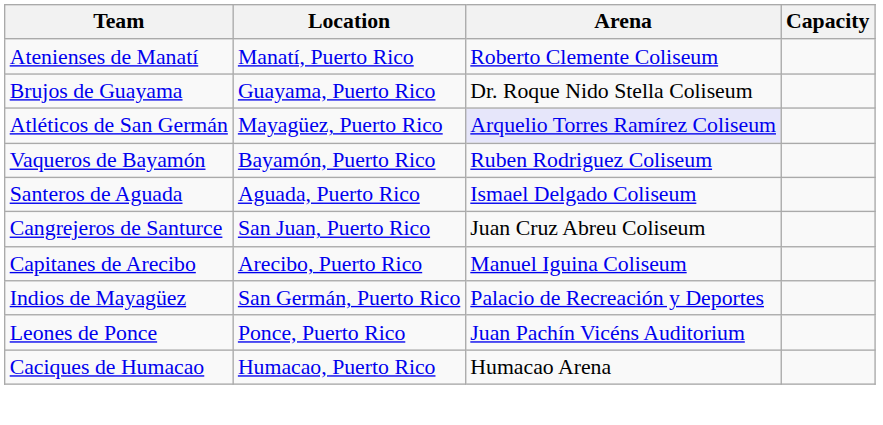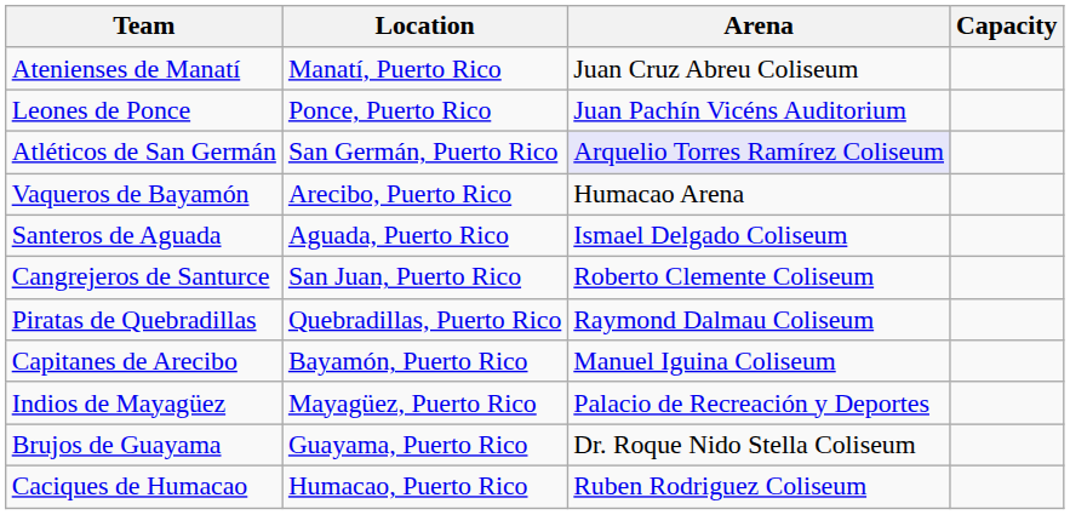 <table class="wikitable sortable">
 <tr>
 <th>Team</th>
 <th>Location</th>
 <th>Arena</th>
 <th>Capacity</th>
 </tr>
 <tr>
 <td><a href='#'>Atenienses de Manatí</a></td>
 <td><a href='#'>Manatí, Puerto Rico</a></td>
-<td><a href='#'>Roberto Clemente Coliseum</a></td>
+<td>Juan Cruz Abreu Coliseum</td>
 <td style="text-align:center;"></td>
 </tr>
 <tr>
-<td><a href='#'>Brujos de Guayama</a></td>
-<td><a href='#'>Guayama, Puerto Rico</a></td>
-<td>Dr. Roque Nido Stella Coliseum</td>
+<td><a href='#'>Leones de Ponce</a></td>
+<td><a href='#'>Ponce, Puerto Rico</a></td>
+<td><a href='#'>Juan Pachín Vicéns Auditorium</a></td>
 <td style="text-align:center;"></td>
 </tr>
 <tr>
 <td><a href='#'>Atléticos de San Germán</a></td>
-<td><a href='#'>Mayagüez, Puerto Rico</a></td>
+<td><a href='#'>San Germán, Puerto Rico</a></td>
 <td style="background: lavender;"><a href='#'>Arquelio Torres Ramírez Coliseum</a></td>
 <td style="text-align:center;"></td>
 </tr>
 <tr>
 <td><a href='#'>Vaqueros de Bayamón</a></td>
-<td><a href='#'>Bayamón, Puerto Rico</a></td>
-<td><a href='#'>Ruben Rodriguez Coliseum</a></td>
+<td><a href='#'>Arecibo, Puerto Rico</a></td>
+<td>Humacao Arena</td>
 <td style="text-align:center;"></td>
 </tr>
 <tr>
 <td><a href='#'>Santeros de Aguada</a></td>
 <td><a href='#'>Aguada, Puerto Rico</a></td>
 <td><a href='#'>Ismael Delgado Coliseum</a></td>
 <td style="text-align:center;"></td>
 </tr>
 <tr>
 <td><a href='#'>Cangrejeros de Santurce</a></td>
 <td><a href='#'>San Juan, Puerto Rico</a></td>
-<td>Juan Cruz Abreu Coliseum</td>
+<td><a href='#'>Roberto Clemente Coliseum</a></td>
+<td style="text-align:center;"></td>
+</tr>
+<tr>
+<td><a href='#'>Piratas de Quebradillas</a></td>
+<td><a href='#'>Quebradillas, Puerto Rico</a></td>
+<td><a href='#'>Raymond Dalmau Coliseum</a></td>
 <td style="text-align:center;"></td>
 </tr>
 <tr>
 <td><a href='#'>Capitanes de Arecibo</a></td>
-<td><a href='#'>Arecibo, Puerto Rico</a></td>
+<td><a href='#'>Bayamón, Puerto Rico</a></td>
 <td><a href='#'>Manuel Iguina Coliseum</a></td>
 <td style="text-align:center;"></td>
 </tr>
 <tr>
 <td><a href='#'>Indios de Mayagüez</a></td>
-<td><a href='#'>San Germán, Puerto Rico</a></td>
+<td><a href='#'>Mayagüez, Puerto Rico</a></td>
 <td><a href='#'>Palacio de Recreación y Deportes</a></td>
 <td style="text-align:center;"></td>
 </tr>
 <tr>
-<td><a href='#'>Leones de Ponce</a></td>
-<td><a href='#'>Ponce, Puerto Rico</a></td>
-<td><a href='#'>Juan Pachín Vicéns Auditorium</a></td>
+<td><a href='#'>Brujos de Guayama</a></td>
+<td><a href='#'>Guayama, Puerto Rico</a></td>
+<td>Dr. Roque Nido Stella Coliseum</td>
 <td style="text-align:center;"></td>
 </tr>
 <tr>
 <td><a href='#'>Caciques de Humacao</a></td>
 <td><a href='#'>Humacao, Puerto Rico</a></td>
-<td>Humacao Arena</td>
+<td><a href='#'>Ruben Rodriguez Coliseum</a></td>
 <td style="text-align:center;"></td>
 </tr>
 </table>
